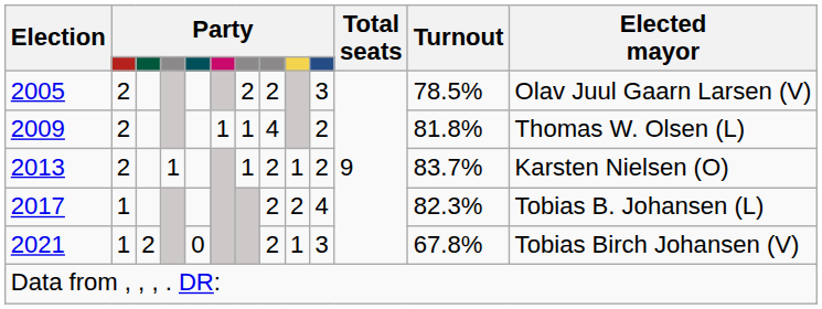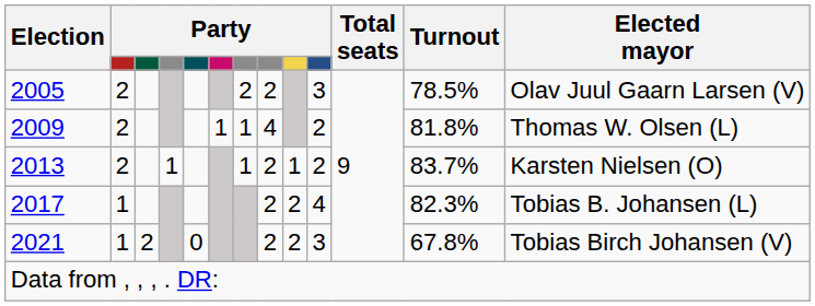 <table class="wikitable">
 <tr>
 <th rowspan="2">Election</th>
 <th colspan="9">Party</th>
 <th rowspan="2">Total<br>seats</th>
 <th rowspan="2">Turnout</th>
 <th rowspan="2">Elected<br>mayor</th>
 </tr>
 <tr>
 <td style="background:#B5211D;"><strong><a href='#'></a></strong></td>
 <td style="background:#00583C;"><strong><a href='#'></a></strong></td>
 <td style="background:#8B8989;"><strong></strong></td>
 <td style="background:#00505B	;"><strong><a href='#'></a></strong></td>
 <td style="background:#C9096C;"><strong><a href='#'></a></strong></td>
 <td style="background:#8B8989;"><strong></strong></td>
 <td style="background:#8B8989;"><strong></strong></td>
 <td style="background:#F4D44D;"><strong><a href='#'></a></strong></td>
 <td style="background:#254C85;"><strong><a href='#'></a></strong></td>
 </tr>
 <tr>
 <td><a href='#'>2005</a></td>
 <td>2</td>
 <td></td>
 <td rowspan="2" style="background:#CDC9C9;"></td>
 <td></td>
 <td style="background:#CDC9C9;"></td>
 <td>2</td>
 <td>2</td>
 <td style="background:#CDC9C9;" rowspan="2"></td>
 <td>3</td>
 <td rowspan="5">9</td>
 <td>78.5%</td>
 <td>Olav Juul Gaarn Larsen (V)</td>
 </tr>
 <tr>
 <td><a href='#'>2009</a></td>
 <td>2</td>
 <td></td>
 <td></td>
 <td>1</td>
 <td>1</td>
 <td>4</td>
 <td>2</td>
 <td>81.8%</td>
 <td>Thomas W. Olsen (L)</td>
 </tr>
 <tr>
 <td><a href='#'>2013</a></td>
 <td>2</td>
 <td></td>
 <td>1</td>
 <td></td>
 <td rowspan="3" style="background:#CDC9C9;"></td>
 <td>1</td>
 <td>2</td>
 <td>1</td>
 <td>2</td>
 <td>83.7%</td>
 <td>Karsten Nielsen (O)</td>
 </tr>
 <tr>
 <td><a href='#'>2017</a></td>
 <td>1</td>
 <td></td>
 <td rowspan="2" style="background:#CDC9C9;"></td>
 <td></td>
 <td rowspan="2" style="background:#CDC9C9;"></td>
 <td>2</td>
 <td>2</td>
 <td>4</td>
 <td>82.3%</td>
 <td>Tobias B. Johansen (L)</td>
 </tr>
 <tr>
 <td><a href='#'>2021</a></td>
 <td>1</td>
 <td>2</td>
 <td>0</td>
 <td>2</td>
-<td>1</td>
+<td>2</td>
 <td>3</td>
 <td>67.8%</td>
 <td>Tobias Birch Johansen (V)</td>
 </tr>
 <tr>
 <td colspan="16">Data from , , , . <a href='#'>DR</a>: </td>
 </tr>
 </table>
